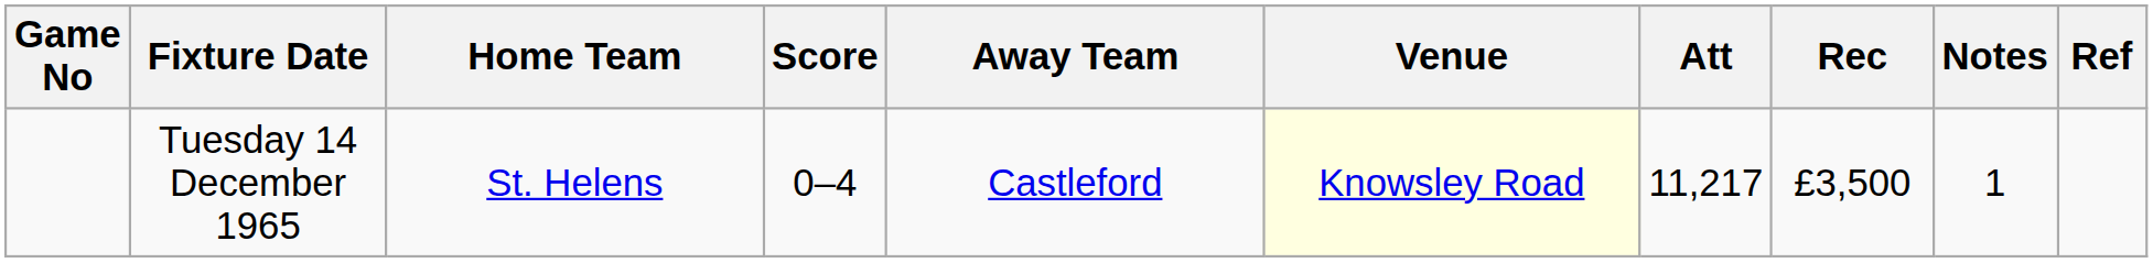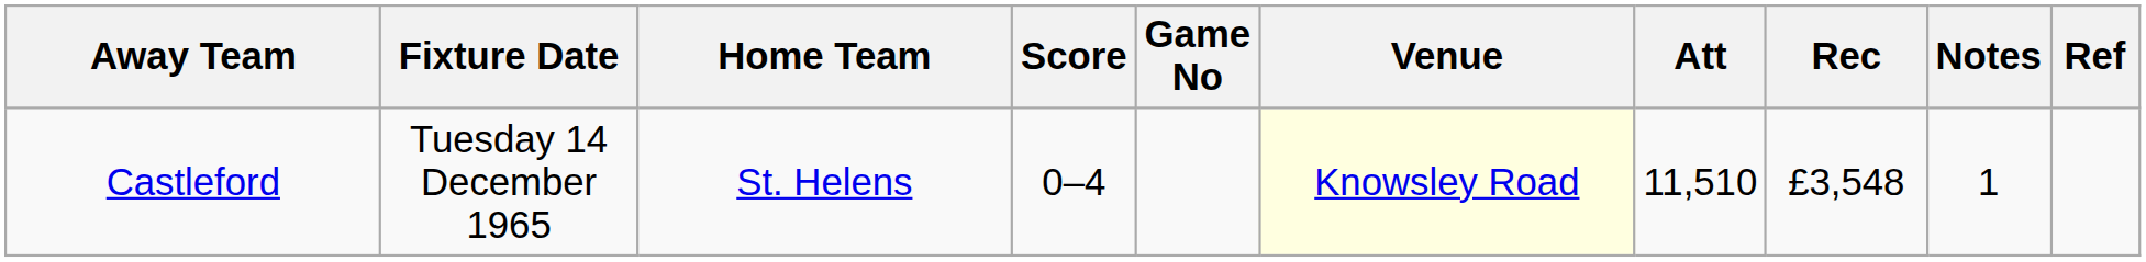 <table class="wikitable" style="text-align:center;">
 <tr>
-<th width=20 abbr="No">Game No</th>
+<th width=150 abbr="Away Team">Away Team</th>
 <th width=100 abbr="Date">Fixture Date</th>
 <th width=150 abbr="Home Team">Home Team</th>
 <th width=20 abbr="Score">Score</th>
-<th width=150 abbr="Away Team">Away Team</th>
+<th width=20 abbr="No">Game No</th>
 <th width=150 abbr="Venue">Venue</th>
 <th width=45 abbr="Att">Att</th>
 <th width=60 abbr="Rec">Rec</th>
 <th width=20 abbr="Notes">Notes</th>
 <th width=30 abbr="Ref">Ref</th>
 </tr>
 <tr>
-<td></td>
+<td><a href='#'>Castleford</a></td>
 <td>Tuesday 14 December 1965</td>
 <td><a href='#'>St. Helens</a></td>
 <td>0–4</td>
-<td><a href='#'>Castleford</a></td>
+<td></td>
 <td style="background: lightyellow;"><a href='#'>Knowsley Road</a></td>
-<td>11,217</td>
-<td>£3,500</td>
+<td>11,510</td>
+<td>£3,548</td>
 <td>1</td>
 <td></td>
 </tr>
 </table>
